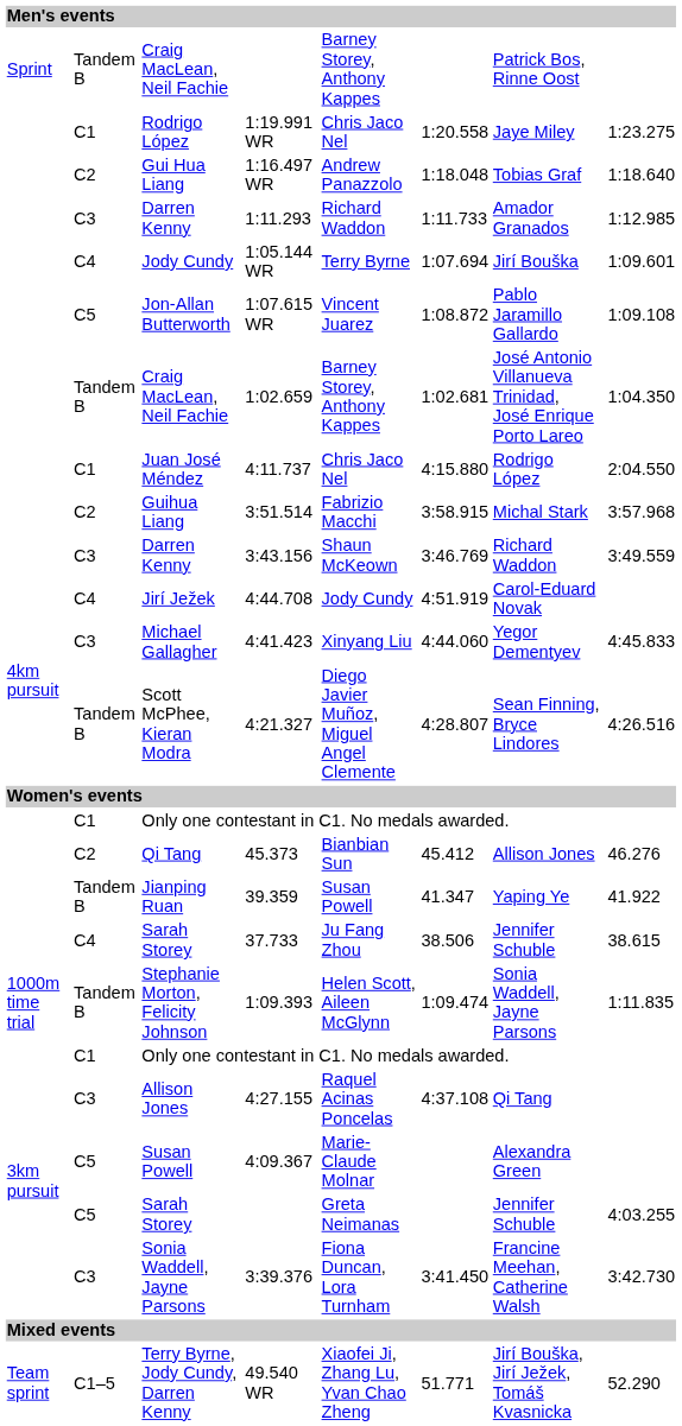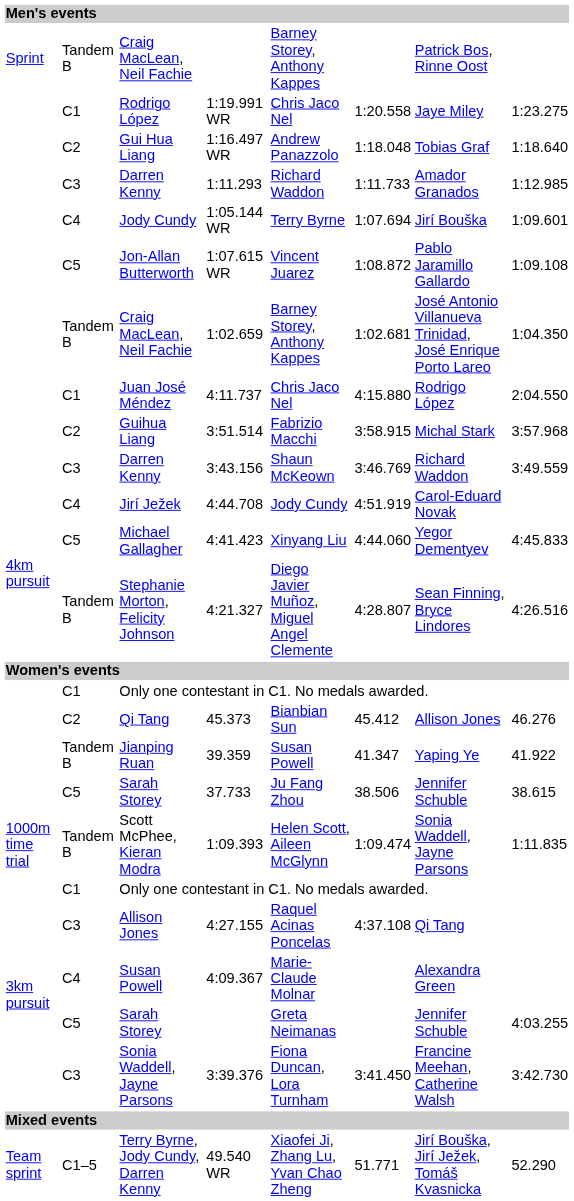 <table>
 <tr bgcolor="#cccccc">
 <td colspan=8><strong>Men's events</strong></td>
 </tr>
 <tr>
 <td rowspan="1"><a href='#'>Sprint</a> <br></td>
 <td>Tandem B</td>
 <td><a href='#'>Craig MacLean</a>,<br><a href='#'>Neil Fachie</a><br><small></small></td>
 <td></td>
 <td><a href='#'>Barney Storey</a>,<br><a href='#'>Anthony Kappes</a><br><small></small></td>
 <td></td>
 <td><a href='#'>Patrick Bos</a>,<br><a href='#'>Rinne Oost</a><br><small></small></td>
 <td></td>
 </tr>
 <tr>
 <td rowspan="6"><br></td>
 <td>C1</td>
 <td><a href='#'>Rodrigo López</a><br><small></small></td>
 <td>1:19.991 WR</td>
 <td><a href='#'>Chris Jaco Nel</a><br><small></small></td>
 <td>1:20.558</td>
 <td><a href='#'>Jaye Miley</a><br><small></small></td>
 <td>1:23.275</td>
 </tr>
 <tr>
 <td>C2</td>
 <td><a href='#'>Gui Hua Liang</a><br><small></small></td>
 <td>1:16.497 WR</td>
 <td><a href='#'>Andrew Panazzolo</a><br><small></small></td>
 <td>1:18.048</td>
 <td><a href='#'>Tobias Graf</a><br><small></small></td>
 <td>1:18.640</td>
 </tr>
 <tr>
 <td>C3</td>
 <td><a href='#'>Darren Kenny</a><br><small></small></td>
 <td>1:11.293</td>
 <td><a href='#'>Richard Waddon</a><br><small></small></td>
 <td>1:11.733</td>
 <td><a href='#'>Amador Granados</a><br><small></small></td>
 <td>1:12.985</td>
 </tr>
 <tr>
 <td>C4</td>
 <td><a href='#'>Jody Cundy</a><br><small></small></td>
 <td>1:05.144 WR</td>
 <td><a href='#'>Terry Byrne</a><br><small></small></td>
 <td>1:07.694</td>
 <td><a href='#'>Jirí Bouška</a><br><small></small></td>
 <td>1:09.601</td>
 </tr>
 <tr>
 <td>C5</td>
 <td><a href='#'>Jon-Allan Butterworth</a><br><small></small></td>
 <td>1:07.615 WR</td>
 <td><a href='#'>Vincent Juarez</a><br><small></small></td>
 <td>1:08.872</td>
 <td><a href='#'>Pablo Jaramillo Gallardo</a><br><small></small></td>
 <td>1:09.108</td>
 </tr>
 <tr>
 <td>Tandem B</td>
 <td><a href='#'>Craig MacLean</a>,<br><a href='#'>Neil Fachie</a><br><small></small></td>
 <td>1:02.659</td>
 <td><a href='#'>Barney Storey</a>,<br><a href='#'>Anthony Kappes</a><br><small></small></td>
 <td>1:02.681</td>
 <td><a href='#'>José Antonio Villanueva Trinidad</a>,<br><a href='#'>José Enrique Porto Lareo</a><br><small></small></td>
 <td>1:04.350</td>
 </tr>
 <tr>
 <td rowspan="3"><br></td>
 <td>C1</td>
 <td><a href='#'>Juan José Méndez</a><br><small></small></td>
 <td>4:11.737</td>
 <td><a href='#'>Chris Jaco Nel</a><br><small></small></td>
 <td>4:15.880</td>
 <td><a href='#'>Rodrigo López</a><br><small></small></td>
 <td>2:04.550</td>
 </tr>
 <tr>
 <td>C2</td>
 <td><a href='#'>Guihua Liang</a><br><small></small></td>
 <td>3:51.514</td>
 <td><a href='#'>Fabrizio Macchi</a><br><small></small></td>
 <td>3:58.915</td>
 <td><a href='#'>Michal Stark</a><br><small></small></td>
 <td>3:57.968</td>
 </tr>
 <tr>
 <td>C3</td>
 <td><a href='#'>Darren Kenny</a><br><small></small></td>
 <td>3:43.156</td>
 <td><a href='#'>Shaun McKeown</a><br><small></small></td>
 <td>3:46.769</td>
 <td><a href='#'>Richard Waddon</a><br><small></small></td>
 <td>3:49.559</td>
 </tr>
 <tr>
 <td rowspan="3"><a href='#'>4km pursuit</a><br></td>
 <td>C4</td>
 <td><a href='#'>Jirí Ježek</a><br><small></small></td>
 <td>4:44.708</td>
 <td><a href='#'>Jody Cundy</a><br><small></small></td>
 <td>4:51.919</td>
 <td><a href='#'>Carol-Eduard Novak</a><br><small></small></td>
 <td></td>
 </tr>
 <tr>
-<td>C3</td>
+<td>C5</td>
 <td><a href='#'>Michael Gallagher</a><br><small></small></td>
 <td>4:41.423</td>
 <td><a href='#'>Xinyang Liu</a><br><small></small></td>
 <td>4:44.060</td>
 <td><a href='#'>Yegor Dementyev</a><br><small></small></td>
 <td>4:45.833</td>
 </tr>
 <tr>
 <td>Tandem B</td>
-<td>Scott McPhee,<br><a href='#'>Kieran Modra</a><br><small></small></td>
+<td><a href='#'>Stephanie Morton</a>,<br><a href='#'>Felicity Johnson</a><br><small></small></td>
 <td>4:21.327</td>
 <td><a href='#'>Diego Javier Muñoz</a>,<br><a href='#'>Miguel Angel Clemente</a><br><small></small></td>
 <td>4:28.807</td>
 <td><a href='#'>Sean Finning</a>,<br><a href='#'>Bryce Lindores</a><br><small></small></td>
 <td>4:26.516</td>
 </tr>
 <tr bgcolor="#cccccc">
 <td colspan=8><strong>Women's events</strong></td>
 </tr>
 <tr>
 <td rowspan="4"><br></td>
 <td>C1</td>
 <td colspan="6">Only one contestant in C1. No medals awarded.</td>
 </tr>
 <tr>
 <td>C2</td>
 <td><a href='#'>Qi Tang</a><br><small></small></td>
 <td>45.373</td>
 <td><a href='#'>Bianbian Sun</a><br><small></small></td>
 <td>45.412</td>
 <td><a href='#'>Allison Jones</a><br><small></small></td>
 <td>46.276</td>
 </tr>
 <tr>
 <td>Tandem B</td>
 <td><a href='#'>Jianping Ruan</a><br><small></small></td>
 <td>39.359</td>
 <td><a href='#'>Susan Powell</a><br><small></small></td>
 <td>41.347</td>
 <td><a href='#'>Yaping Ye</a><br><small></small></td>
 <td>41.922</td>
 </tr>
 <tr>
-<td>C4</td>
+<td>C5</td>
 <td><a href='#'>Sarah Storey</a><br><small></small></td>
 <td>37.733</td>
 <td><a href='#'>Ju Fang Zhou</a><br><small></small></td>
 <td>38.506</td>
 <td><a href='#'>Jennifer Schuble</a><br><small></small></td>
 <td>38.615</td>
 </tr>
 <tr>
 <td rowspan="1"><a href='#'>1000m time trial</a><br></td>
 <td>Tandem B</td>
-<td><a href='#'>Stephanie Morton</a>,<br><a href='#'>Felicity Johnson</a><br><small></small></td>
+<td>Scott McPhee,<br><a href='#'>Kieran Modra</a><br><small></small></td>
 <td>1:09.393</td>
 <td><a href='#'>Helen Scott</a>,<br><a href='#'>Aileen McGlynn</a><br><small></small></td>
 <td>1:09.474</td>
 <td><a href='#'>Sonia Waddell</a>,<br><a href='#'>Jayne Parsons</a><br><small></small></td>
 <td>1:11.835</td>
 </tr>
 <tr>
 <td rowspan="5"><a href='#'>3km pursuit</a><br></td>
 <td>C1</td>
 <td colspan="6">Only one contestant in C1. No medals awarded.</td>
 </tr>
 <tr>
 <td>C3</td>
 <td><a href='#'>Allison Jones</a><br><small></small></td>
 <td>4:27.155</td>
 <td><a href='#'>Raquel Acinas Poncelas</a><br><small></small></td>
 <td>4:37.108</td>
 <td><a href='#'>Qi Tang</a><br><small></small></td>
 <td></td>
 </tr>
 <tr>
-<td>C5</td>
+<td>C4</td>
 <td><a href='#'>Susan Powell</a><br><small></small></td>
 <td>4:09.367</td>
 <td><a href='#'>Marie-Claude Molnar</a><br><small></small></td>
 <td></td>
 <td><a href='#'>Alexandra Green</a><br><small></small></td>
 <td></td>
 </tr>
 <tr>
 <td>C5</td>
 <td><a href='#'>Sarah Storey</a><br><small></small></td>
 <td></td>
 <td><a href='#'>Greta Neimanas</a><br><small></small></td>
 <td></td>
 <td><a href='#'>Jennifer Schuble</a><br><small></small></td>
 <td>4:03.255</td>
 </tr>
 <tr>
 <td>C3</td>
 <td><a href='#'>Sonia Waddell</a>,<br><a href='#'>Jayne Parsons</a><br><small></small></td>
 <td>3:39.376</td>
 <td><a href='#'>Fiona Duncan</a>,<br><a href='#'>Lora Turnham</a><br><small></small></td>
 <td>3:41.450</td>
 <td><a href='#'>Francine Meehan</a>,<br><a href='#'>Catherine Walsh</a><br><small></small></td>
 <td>3:42.730</td>
 </tr>
 <tr bgcolor="#cccccc">
 <td colspan=8><strong>Mixed events</strong></td>
 </tr>
 <tr>
 <td rowspan="1"><a href='#'>Team sprint</a><br></td>
 <td>C1–5</td>
 <td><a href='#'>Terry Byrne</a>,<br><a href='#'>Jody Cundy</a>,<br><a href='#'>Darren Kenny</a><br><small></small></td>
 <td>49.540 WR</td>
 <td><a href='#'>Xiaofei Ji</a>,<br><a href='#'>Zhang Lu</a>,<br><a href='#'>Yvan Chao Zheng</a><br><small></small></td>
 <td>51.771</td>
 <td><a href='#'>Jirí Bouška</a>,<br><a href='#'>Jirí Ježek</a>,<br><a href='#'>Tomáš Kvasnicka</a><br><small></small></td>
 <td>52.290</td>
 </tr>
 </table>
